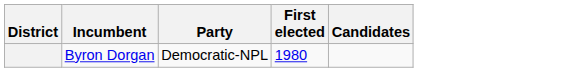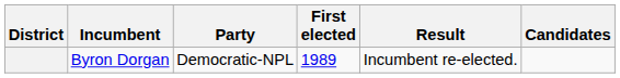 <table class=wikitable>
 <tr valign=bottom>
 <th>District</th>
 <th>Incumbent</th>
 <th>Party</th>
 <th>First<br>elected</th>
+<th>Result</th>
 <th>Candidates</th>
 </tr>
 <tr>
 <th></th>
 <td><a href='#'>Byron Dorgan</a></td>
 <td>Democratic-NPL</td>
-<td><a href='#'>1980</a></td>
+<td><a href='#'>1989</a></td>
+<td>Incumbent re-elected.</td>
 <td nowrap></td>
 </tr>
 </table>
